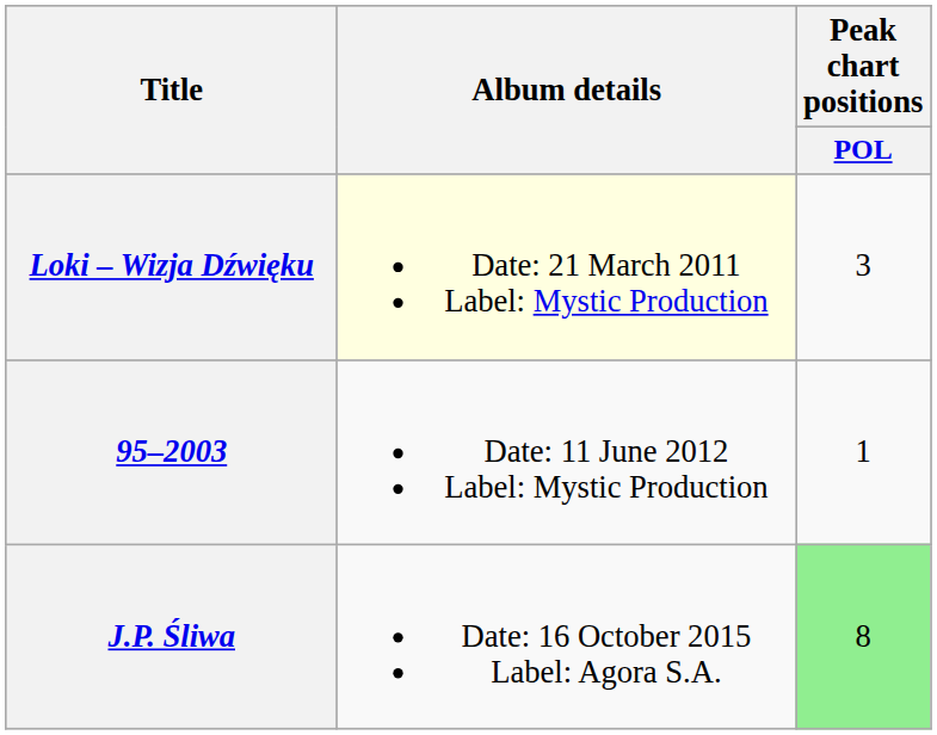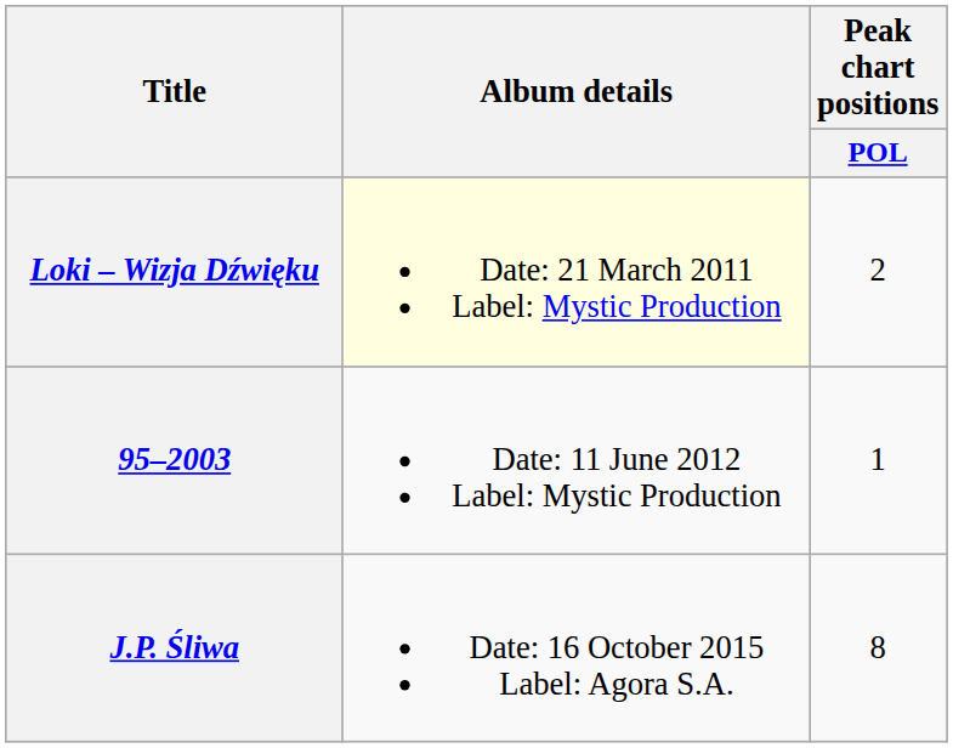 <table class="wikitable plainrowheaders" style="text-align:center;" border="1">
 <tr>
 <th scope="col" rowspan="2" style="width:10em;">Title</th>
 <th scope="col" rowspan="2" style="width:14em;">Album details</th>
 <th scope="col" colspan="1">Peak chart positions</th>
 </tr>
 <tr>
 <th scope="col" style="width:3em;font-size:90%;"><a href='#'>POL</a><br></th>
 </tr>
 <tr>
 <th scope="row"><em><a href='#'>Loki – Wizja Dźwięku</a></em></th>
 <td style="background: lightyellow;"><br><ul><li>Date: 21 March 2011</li><li>Label: <a href='#'>Mystic Production</a></li></ul></td>
-<td>3</td>
+<td>2</td>
 </tr>
 <tr>
 <th scope="row"><em><a href='#'>95–2003</a></em></th>
 <td><br><ul><li>Date: 11 June 2012</li><li>Label: Mystic Production</li></ul></td>
 <td>1</td>
 </tr>
 <tr>
 <th scope="row"><em><a href='#'>J.P. Śliwa</a></em></th>
 <td><br><ul><li>Date: 16 October 2015</li><li>Label: Agora S.A.</li></ul></td>
-<td style="background: lightgreen;">8</td>
+<td>8</td>
 </tr>
 </table>
